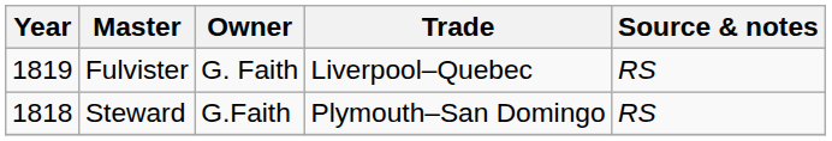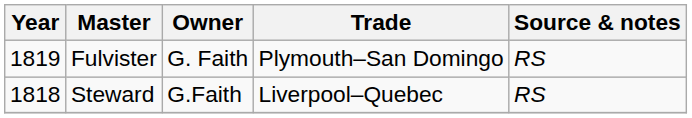 <table class=" wikitable">
 <tr>
 <th>Year</th>
 <th>Master</th>
 <th>Owner</th>
 <th>Trade</th>
 <th>Source & notes</th>
 </tr>
 <tr>
 <td>1819</td>
 <td>Fulvister</td>
 <td>G. Faith</td>
-<td>Liverpool–Quebec</td>
+<td>Plymouth–San Domingo</td>
 <td><em>RS</em></td>
 </tr>
 <tr>
 <td>1818</td>
 <td>Steward</td>
 <td>G.Faith</td>
-<td>Plymouth–San Domingo</td>
+<td>Liverpool–Quebec</td>
 <td><em>RS</em></td>
 </tr>
 <tr>
 </tr>
 </table>
